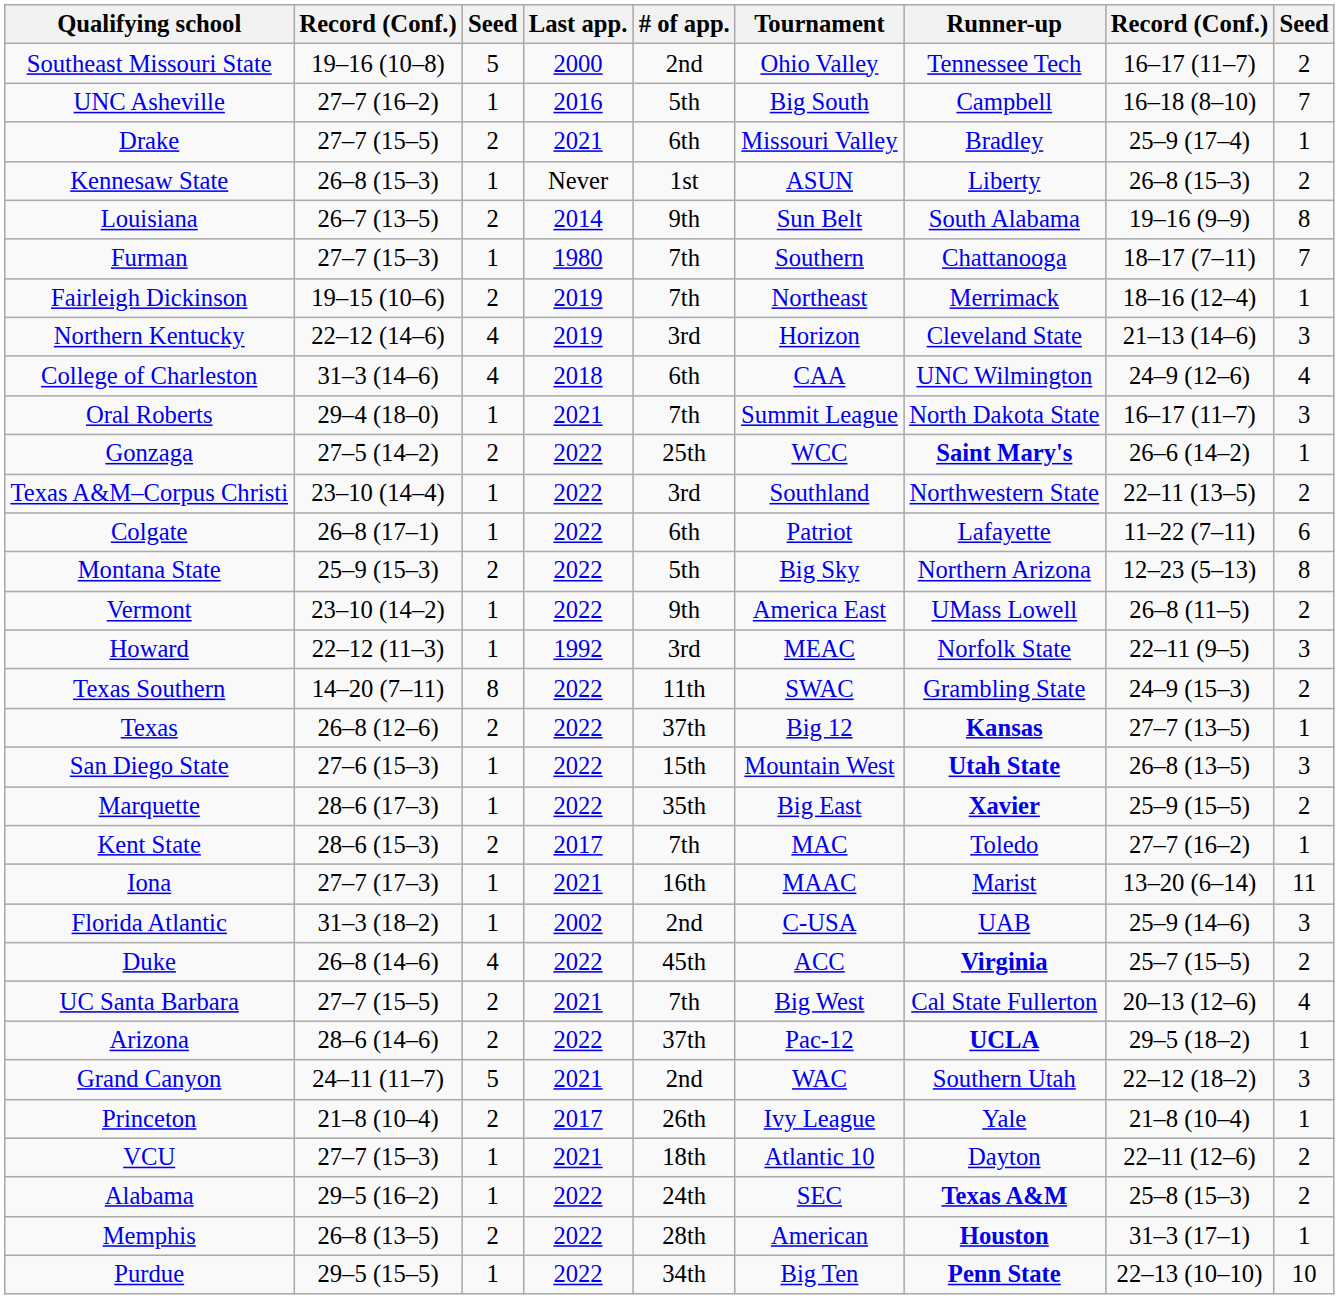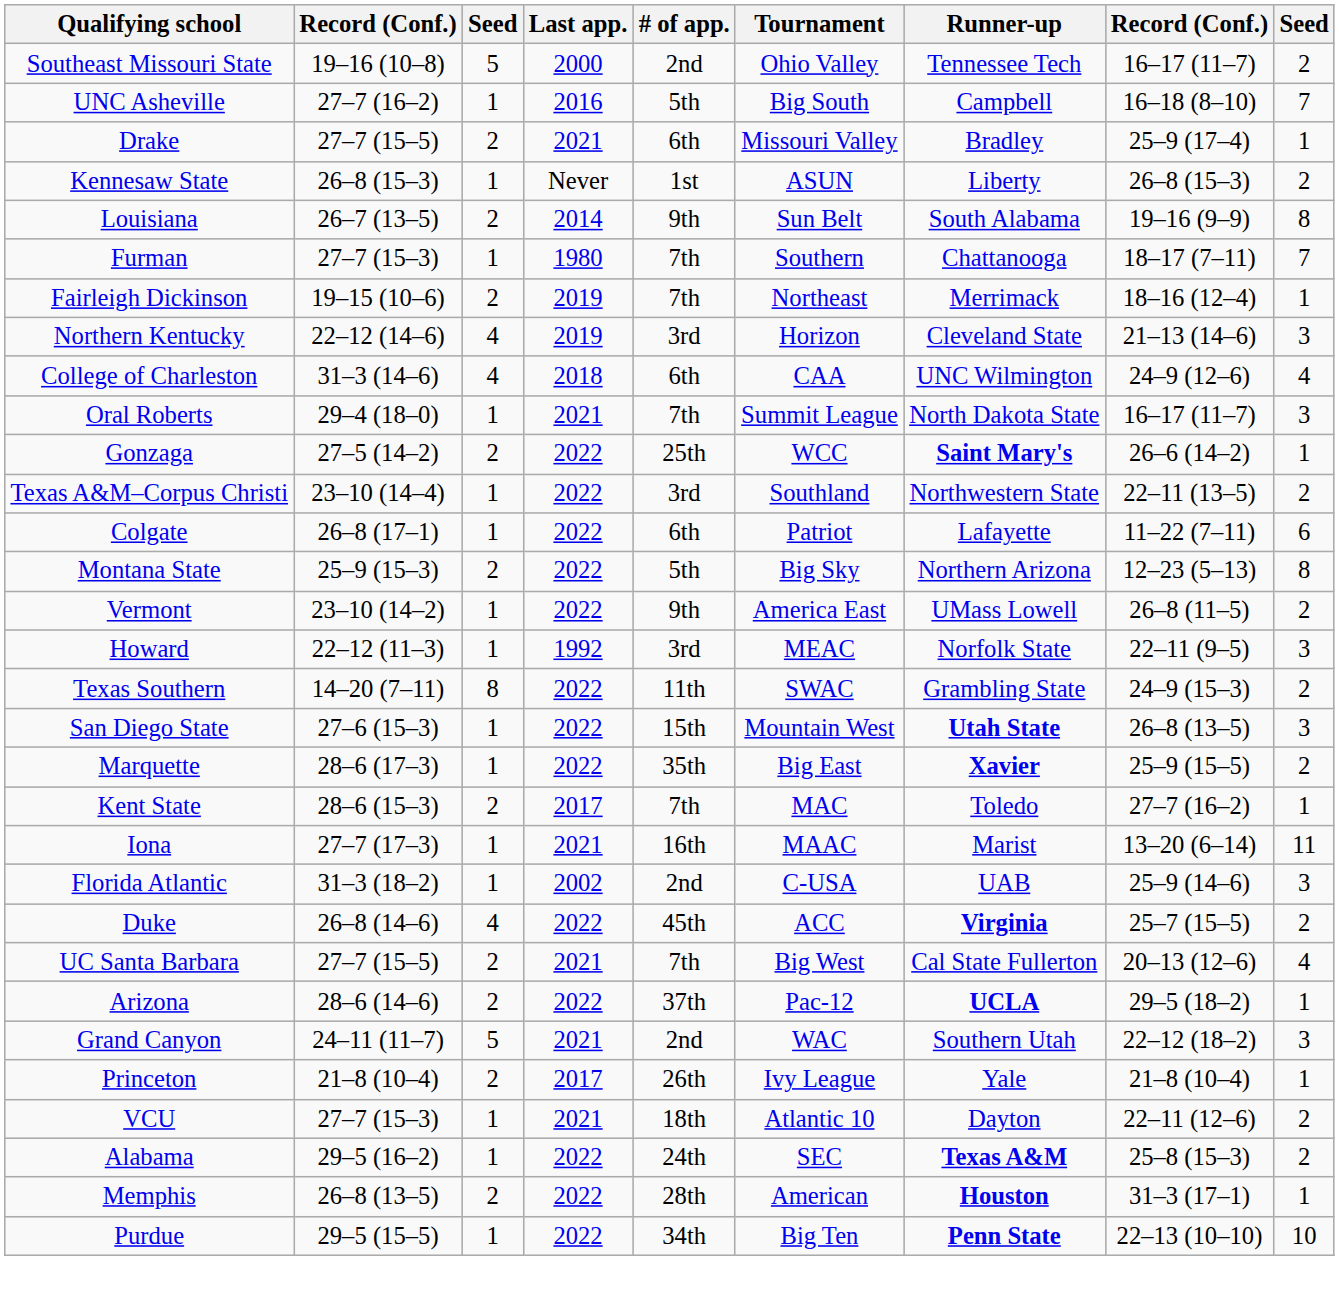 <table class="wikitable sortable" style="text-align:center;">
 <tr>
 <th>Qualifying school</th>
 <th class=unsortable>Record (Conf.)</th>
 <th>Seed</th>
 <th>Last app.</th>
 <th># of app.</th>
 <th>Tournament</th>
 <th>Runner-up</th>
 <th class=unsortable>Record (Conf.)</th>
 <th>Seed</th>
 </tr>
 <tr>
 <td><a href='#'>Southeast Missouri State</a></td>
 <td>19–16 (10–8)</td>
 <td style="text-align:center">5</td>
 <td style="text-align:center"><a href='#'>2000</a></td>
 <td style="text-align:center">2nd</td>
 <td><a href='#'>Ohio Valley</a></td>
 <td><a href='#'>Tennessee Tech</a></td>
 <td style="text-align:center">16–17 (11–7)</td>
 <td style="text-align:center">2</td>
 </tr>
 <tr>
 <td><a href='#'>UNC Asheville</a></td>
 <td>27–7 (16–2)</td>
 <td style="text-align:center">1</td>
 <td style="text-align:center"><a href='#'>2016</a></td>
 <td style="text-align:center">5th</td>
 <td><a href='#'>Big South</a></td>
 <td><a href='#'>Campbell</a></td>
 <td style="text-align:center">16–18 (8–10)</td>
 <td style="text-align:center">7</td>
 </tr>
 <tr>
 <td><a href='#'>Drake</a></td>
 <td>27–7 (15–5)</td>
 <td style="text-align:center">2</td>
 <td style="text-align:center"><a href='#'>2021</a></td>
 <td style="text-align:center">6th</td>
 <td><a href='#'>Missouri Valley</a></td>
 <td><a href='#'>Bradley</a></td>
 <td style="text-align:center">25–9 (17–4)</td>
 <td style="text-align:center">1</td>
 </tr>
 <tr>
 <td><a href='#'>Kennesaw State</a></td>
 <td>26–8 (15–3)</td>
 <td style="text-align:center">1</td>
 <td style="text-align:center">Never</td>
 <td style="text-align:center">1st</td>
 <td><a href='#'>ASUN</a></td>
 <td><a href='#'>Liberty</a></td>
 <td style="text-align:center">26–8 (15–3)</td>
 <td style="text-align:center">2</td>
 </tr>
 <tr>
 <td><a href='#'>Louisiana</a></td>
 <td>26–7 (13–5)</td>
 <td style="text-align:center">2</td>
 <td style="text-align:center"><a href='#'>2014</a></td>
 <td style="text-align:center">9th</td>
 <td><a href='#'>Sun Belt</a></td>
 <td><a href='#'>South Alabama</a></td>
 <td style="text-align:center">19–16 (9–9)</td>
 <td style="text-align:center">8</td>
 </tr>
 <tr>
 <td><a href='#'>Furman</a></td>
 <td>27–7 (15–3)</td>
 <td style="text-align:center">1</td>
 <td style="text-align:center"><a href='#'>1980</a></td>
 <td style="text-align:center">7th</td>
 <td><a href='#'>Southern</a></td>
 <td><a href='#'>Chattanooga</a></td>
 <td style="text-align:center">18–17 (7–11)</td>
 <td style="text-align:center">7</td>
 </tr>
 <tr>
 <td><a href='#'>Fairleigh Dickinson</a></td>
 <td>19–15 (10–6)</td>
 <td style="text-align:center">2</td>
 <td style="text-align:center"><a href='#'>2019</a></td>
 <td style="text-align:center">7th</td>
 <td><a href='#'>Northeast</a></td>
 <td><a href='#'>Merrimack</a></td>
 <td style="text-align:center">18–16 (12–4)</td>
 <td style="text-align:center">1</td>
 </tr>
 <tr>
 <td><a href='#'>Northern Kentucky</a></td>
 <td>22–12 (14–6)</td>
 <td style="text-align:center">4</td>
 <td style="text-align:center"><a href='#'>2019</a></td>
 <td style="text-align:center">3rd</td>
 <td><a href='#'>Horizon</a></td>
 <td><a href='#'>Cleveland State</a></td>
 <td style="text-align:center">21–13 (14–6)</td>
 <td style="text-align:center">3</td>
 </tr>
 <tr>
 <td><a href='#'>College of Charleston</a></td>
 <td>31–3 (14–6)</td>
 <td style="text-align:center">4</td>
 <td style="text-align:center"><a href='#'>2018</a></td>
 <td style="text-align:center">6th</td>
 <td><a href='#'>CAA</a></td>
 <td><a href='#'>UNC Wilmington</a></td>
 <td style="text-align:center">24–9 (12–6)</td>
 <td style="text-align:center">4</td>
 </tr>
 <tr>
 <td><a href='#'>Oral Roberts</a></td>
 <td>29–4 (18–0)</td>
 <td style="text-align:center">1</td>
 <td style="text-align:center"><a href='#'>2021</a></td>
 <td style="text-align:center">7th</td>
 <td><a href='#'>Summit League</a></td>
 <td><a href='#'>North Dakota State</a></td>
 <td style="text-align:center">16–17 (11–7)</td>
 <td style="text-align:center">3</td>
 </tr>
 <tr>
 <td><a href='#'>Gonzaga</a></td>
 <td>27–5 (14–2)</td>
 <td style="text-align:center">2</td>
 <td style="text-align:center"><a href='#'>2022</a></td>
 <td style="text-align:center">25th</td>
 <td><a href='#'>WCC</a></td>
 <td><strong><a href='#'>Saint Mary's</a></strong></td>
 <td style="text-align:center">26–6 (14–2)</td>
 <td style="text-align:center">1</td>
 </tr>
 <tr>
 <td><a href='#'>Texas A&M–Corpus Christi</a></td>
 <td>23–10 (14–4)</td>
 <td style="text-align:center">1</td>
 <td style="text-align:center"><a href='#'>2022</a></td>
 <td style="text-align:center">3rd</td>
 <td><a href='#'>Southland</a></td>
 <td><a href='#'>Northwestern State</a></td>
 <td style="text-align:center">22–11 (13–5)</td>
 <td style="text-align:center">2</td>
 </tr>
 <tr>
 <td><a href='#'>Colgate</a></td>
 <td>26–8 (17–1)</td>
 <td style="text-align:center">1</td>
 <td style="text-align:center"><a href='#'>2022</a></td>
 <td style="text-align:center">6th</td>
 <td><a href='#'>Patriot</a></td>
 <td><a href='#'>Lafayette</a></td>
 <td style="text-align:center">11–22 (7–11)</td>
 <td style="text-align:center">6</td>
 </tr>
 <tr>
 <td><a href='#'>Montana State</a></td>
 <td>25–9 (15–3)</td>
 <td style="text-align:center">2</td>
 <td style="text-align:center"><a href='#'>2022</a></td>
 <td style="text-align:center">5th</td>
 <td><a href='#'>Big Sky</a></td>
 <td><a href='#'>Northern Arizona</a></td>
 <td style="text-align:center">12–23 (5–13)</td>
 <td style="text-align:center">8</td>
 </tr>
 <tr>
 <td><a href='#'>Vermont</a></td>
 <td>23–10 (14–2)</td>
 <td style="text-align:center">1</td>
 <td style="text-align:center"><a href='#'>2022</a></td>
 <td style="text-align:center">9th</td>
 <td><a href='#'>America East</a></td>
 <td><a href='#'>UMass Lowell</a></td>
 <td style="text-align:center">26–8 (11–5)</td>
 <td style="text-align:center">2</td>
 </tr>
 <tr>
 <td><a href='#'>Howard</a></td>
 <td>22–12 (11–3)</td>
 <td style="text-align:center">1</td>
 <td style="text-align:center"><a href='#'>1992</a></td>
 <td style="text-align:center">3rd</td>
 <td><a href='#'>MEAC</a></td>
 <td><a href='#'>Norfolk State</a></td>
 <td style="text-align:center">22–11 (9–5)</td>
 <td style="text-align:center">3</td>
 </tr>
 <tr>
 <td><a href='#'>Texas Southern</a></td>
 <td>14–20 (7–11)</td>
 <td style="text-align:center">8</td>
 <td style="text-align:center"><a href='#'>2022</a></td>
 <td style="text-align:center">11th</td>
 <td><a href='#'>SWAC</a></td>
 <td><a href='#'>Grambling State</a></td>
 <td style="text-align:center">24–9 (15–3)</td>
 <td style="text-align:center">2</td>
 </tr>
 <tr>
-<td><a href='#'>Texas</a></td>
-<td>26–8 (12–6)</td>
-<td style="text-align:center">2</td>
-<td style="text-align:center"><a href='#'>2022</a></td>
-<td style="text-align:center">37th</td>
-<td><a href='#'>Big 12</a></td>
-<td><strong><a href='#'>Kansas</a></strong></td>
-<td style="text-align:center">27–7 (13–5)</td>
-<td style="text-align:center">1</td>
-</tr>
-<tr>
 <td><a href='#'>San Diego State</a></td>
 <td>27–6 (15–3)</td>
 <td style="text-align:center">1</td>
 <td style="text-align:center"><a href='#'>2022</a></td>
 <td style="text-align:center">15th</td>
 <td><a href='#'>Mountain West</a></td>
 <td><strong><a href='#'>Utah State</a></strong></td>
 <td style="text-align:center">26–8 (13–5)</td>
 <td style="text-align:center">3</td>
 </tr>
 <tr>
 <td><a href='#'>Marquette</a></td>
 <td>28–6 (17–3)</td>
 <td style="text-align:center">1</td>
 <td style="text-align:center"><a href='#'>2022</a></td>
 <td style="text-align:center">35th</td>
 <td><a href='#'>Big East</a></td>
 <td><strong><a href='#'>Xavier</a></strong></td>
 <td style="text-align:center">25–9 (15–5)</td>
 <td style="text-align:center">2</td>
 </tr>
 <tr>
 <td><a href='#'>Kent State</a></td>
 <td>28–6 (15–3)</td>
 <td style="text-align:center">2</td>
 <td style="text-align:center"><a href='#'>2017</a></td>
 <td style="text-align:center">7th</td>
 <td><a href='#'>MAC</a></td>
 <td><a href='#'>Toledo</a></td>
 <td style="text-align:center">27–7 (16–2)</td>
 <td style="text-align:center">1</td>
 </tr>
 <tr>
 <td><a href='#'>Iona</a></td>
 <td>27–7 (17–3)</td>
 <td style="text-align:center">1</td>
 <td style="text-align:center"><a href='#'>2021</a></td>
 <td style="text-align:center">16th</td>
 <td><a href='#'>MAAC</a></td>
 <td><a href='#'>Marist</a></td>
 <td style="text-align:center">13–20 (6–14)</td>
 <td style="text-align:center">11</td>
 </tr>
 <tr>
 <td><a href='#'>Florida Atlantic</a></td>
 <td>31–3 (18–2)</td>
 <td style="text-align:center">1</td>
 <td style="text-align:center"><a href='#'>2002</a></td>
 <td style="text-align:center">2nd</td>
 <td><a href='#'>C-USA</a></td>
 <td><a href='#'>UAB</a></td>
 <td style="text-align:center">25–9 (14–6)</td>
 <td style="text-align:center">3</td>
 </tr>
 <tr>
 <td><a href='#'>Duke</a></td>
 <td>26–8 (14–6)</td>
 <td style="text-align:center">4</td>
 <td style="text-align:center"><a href='#'>2022</a></td>
 <td style="text-align:center">45th</td>
 <td><a href='#'>ACC</a></td>
 <td><strong><a href='#'>Virginia</a></strong></td>
 <td style="text-align:center">25–7 (15–5)</td>
 <td style="text-align:center">2</td>
 </tr>
 <tr>
 <td><a href='#'>UC Santa Barbara</a></td>
 <td>27–7 (15–5)</td>
 <td style="text-align:center">2</td>
 <td style="text-align:center"><a href='#'>2021</a></td>
 <td style="text-align:center">7th</td>
 <td><a href='#'>Big West</a></td>
 <td><a href='#'>Cal State Fullerton</a></td>
 <td style="text-align:center">20–13 (12–6)</td>
 <td style="text-align:center">4</td>
 </tr>
 <tr>
 <td><a href='#'>Arizona</a></td>
 <td>28–6 (14–6)</td>
 <td style="text-align:center">2</td>
 <td style="text-align:center"><a href='#'>2022</a></td>
 <td style="text-align:center">37th</td>
 <td><a href='#'>Pac-12</a></td>
 <td><strong><a href='#'>UCLA</a></strong></td>
 <td style="text-align:center">29–5 (18–2)</td>
 <td style="text-align:center">1</td>
 </tr>
 <tr>
 <td><a href='#'>Grand Canyon</a></td>
 <td>24–11 (11–7)</td>
 <td style="text-align:center">5</td>
 <td style="text-align:center"><a href='#'>2021</a></td>
 <td style="text-align:center">2nd</td>
 <td><a href='#'>WAC</a></td>
 <td><a href='#'>Southern Utah</a></td>
 <td style="text-align:center">22–12 (18–2)</td>
 <td style="text-align:center">3</td>
 </tr>
 <tr>
 <td><a href='#'>Princeton</a></td>
 <td>21–8 (10–4)</td>
 <td style="text-align:center">2</td>
 <td style="text-align:center"><a href='#'>2017</a></td>
 <td style="text-align:center">26th</td>
 <td><a href='#'>Ivy League</a></td>
 <td><a href='#'>Yale</a></td>
 <td style="text-align:center">21–8 (10–4)</td>
 <td style="text-align:center">1</td>
 </tr>
 <tr>
 <td><a href='#'>VCU</a></td>
 <td>27–7 (15–3)</td>
 <td style="text-align:center">1</td>
 <td style="text-align:center"><a href='#'>2021</a></td>
 <td style="text-align:center">18th</td>
 <td><a href='#'>Atlantic 10</a></td>
 <td><a href='#'>Dayton</a></td>
 <td style="text-align:center">22–11 (12–6)</td>
 <td style="text-align:center">2</td>
 </tr>
 <tr>
 <td><a href='#'>Alabama</a></td>
 <td>29–5 (16–2)</td>
 <td style="text-align:center">1</td>
 <td style="text-align:center"><a href='#'>2022</a></td>
 <td style="text-align:center">24th</td>
 <td><a href='#'>SEC</a></td>
 <td><strong><a href='#'>Texas A&M</a></strong></td>
 <td style="text-align:center">25–8 (15–3)</td>
 <td style="text-align:center">2</td>
 </tr>
 <tr>
 <td><a href='#'>Memphis</a></td>
 <td>26–8 (13–5)</td>
 <td style="text-align:center">2</td>
 <td style="text-align:center"><a href='#'>2022</a></td>
 <td style="text-align:center">28th</td>
 <td><a href='#'>American</a></td>
 <td><strong><a href='#'>Houston</a></strong></td>
 <td style="text-align:center">31–3 (17–1)</td>
 <td style="text-align:center">1</td>
 </tr>
 <tr>
 <td><a href='#'>Purdue</a></td>
 <td>29–5 (15–5)</td>
 <td style="text-align:center">1</td>
 <td style="text-align:center"><a href='#'>2022</a></td>
 <td style="text-align:center">34th</td>
 <td><a href='#'>Big Ten</a></td>
 <td><strong><a href='#'>Penn State</a></strong></td>
 <td style="text-align:center">22–13 (10–10)</td>
 <td style="text-align:center">10</td>
 </tr>
 </table>
